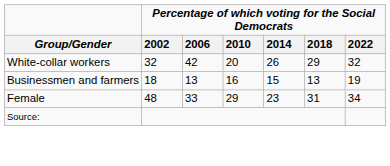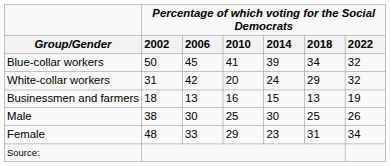 <table class="wikitable" style="float:left;">
 <tr>
 <td></td>
 <td colspan="6" style="text-align:center;"><strong><em>Percentage of which voting for the Social Democrats</em></strong></td>
 </tr>
 <tr>
 <th><em>Group/Gender</em></th>
 <th style="text-align:left; width:50px;">2002</th>
 <th style="text-align:left; width:50px;">2006</th>
 <th style="text-align:left; width:50px;">2010</th>
 <th style="text-align:left; width:50px;">2014</th>
 <th style="text-align:left; width:50px;">2018</th>
 <th style="text-align:left; width:50px;">2022</th>
 </tr>
 <tr>
+<td>Blue-collar workers</td>
+<td>50</td>
+<td>45</td>
+<td>41</td>
+<td>39</td>
+<td>34</td>
+<td>32</td>
+</tr>
+<tr>
 <td>White-collar workers</td>
-<td>32</td>
+<td>31</td>
 <td>42</td>
 <td>20</td>
-<td>26</td>
+<td>24</td>
 <td>29</td>
 <td>32</td>
 </tr>
 <tr>
 <td>Businessmen and farmers</td>
 <td>18</td>
 <td>13</td>
 <td>16</td>
 <td>15</td>
 <td>13</td>
 <td>19</td>
+</tr>
+<tr>
+<td>Male</td>
+<td>38</td>
+<td>30</td>
+<td>25</td>
+<td>30</td>
+<td>25</td>
+<td>26</td>
 </tr>
 <tr>
 <td>Female</td>
 <td>48</td>
 <td>33</td>
 <td>29</td>
 <td>23</td>
 <td>31</td>
 <td>34</td>
 </tr>
 <tr>
 <td><small>Source:</small></td>
 <td colspan="5"></td>
 </tr>
 </table>
